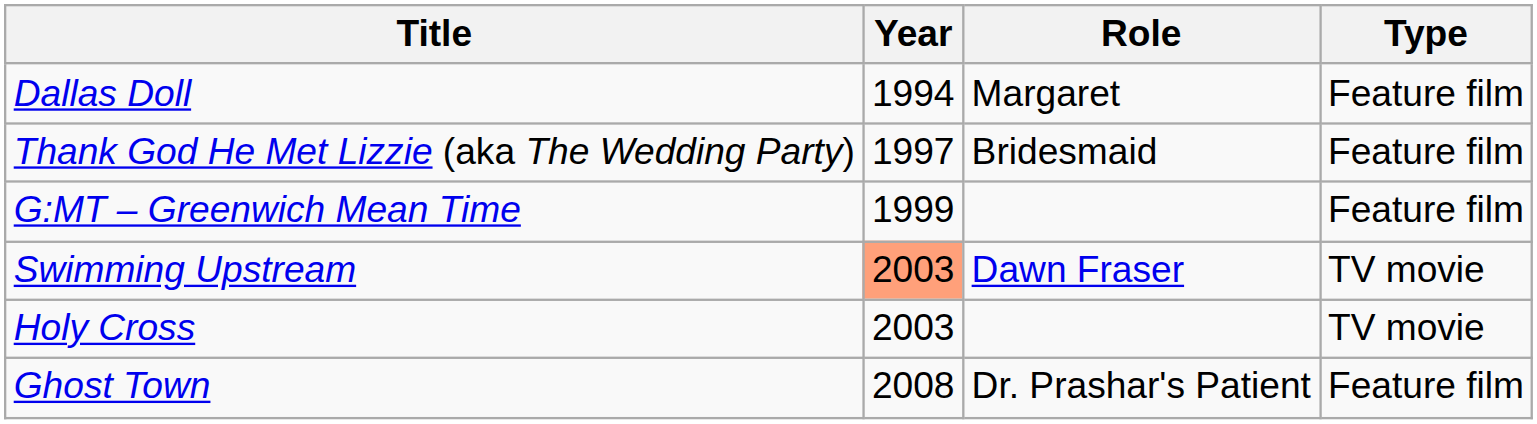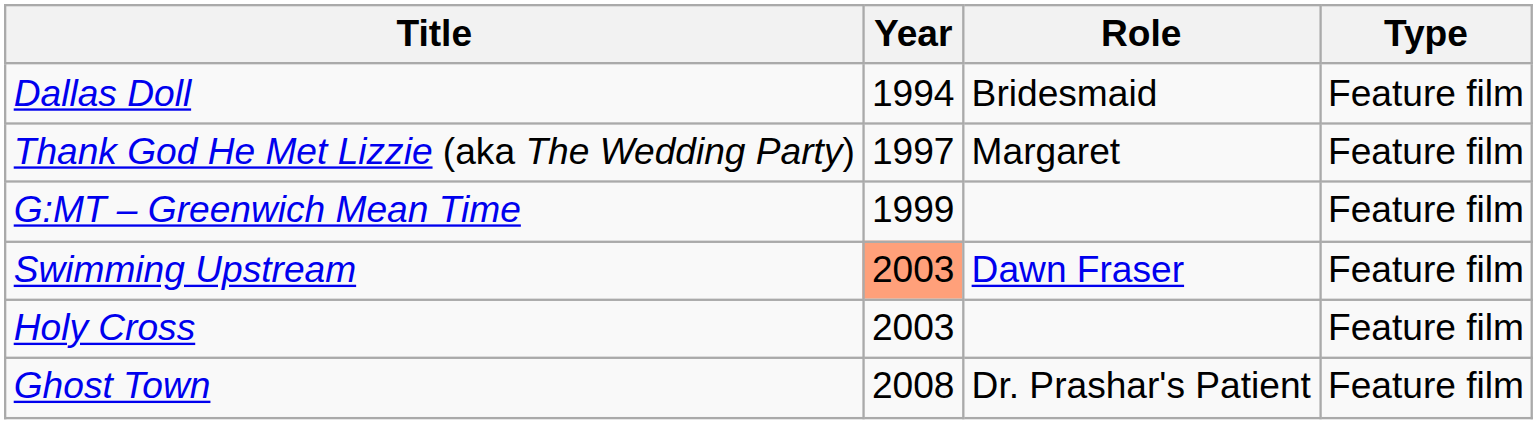 <table class="wikitable">
 <tr>
 <th>Title</th>
 <th>Year</th>
 <th>Role</th>
 <th>Type</th>
 </tr>
 <tr>
 <td><em><a href='#'>Dallas Doll</a></em></td>
 <td>1994</td>
-<td>Margaret</td>
+<td>Bridesmaid</td>
 <td>Feature film</td>
 </tr>
 <tr>
 <td><em><a href='#'>Thank God He Met Lizzie</a></em> (aka <em>The Wedding Party</em>)</td>
 <td>1997</td>
-<td>Bridesmaid</td>
+<td>Margaret</td>
 <td>Feature film</td>
 </tr>
 <tr>
 <td><em><a href='#'>G:MT – Greenwich Mean Time</a></em></td>
 <td>1999</td>
 <td></td>
 <td>Feature film</td>
 </tr>
 <tr>
 <td><em><a href='#'>Swimming Upstream</a></em></td>
 <td style="background: lightsalmon;">2003</td>
 <td><a href='#'>Dawn Fraser</a></td>
-<td>TV movie</td>
+<td>Feature film</td>
 </tr>
 <tr>
 <td><em><a href='#'>Holy Cross</a></em></td>
 <td>2003</td>
 <td></td>
-<td>TV movie</td>
+<td>Feature film</td>
 </tr>
 <tr>
 <td><em><a href='#'>Ghost Town</a></em></td>
 <td>2008</td>
 <td>Dr. Prashar's Patient</td>
 <td>Feature film</td>
 </tr>
 </table>
